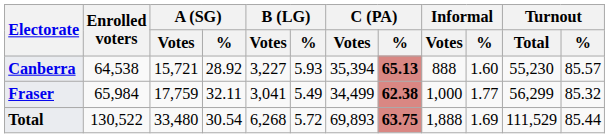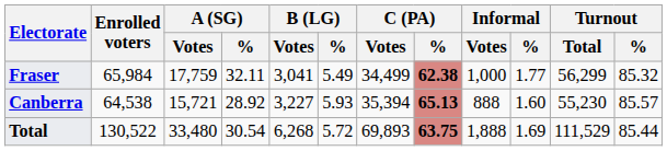 <table class="wikitable sortable">
 <tr>
 <th rowspan="2" style="text-align:center;"><a href='#'>Electorate</a></th>
 <th rowspan="2" style="text-align:center;">Enrolled<br>voters</th>
 <th colspan="2" align="center">A (SG)</th>
 <th colspan="2" align="center">B (LG)</th>
 <th colspan="2" align="center">C (PA)</th>
 <th colspan="2" align="center">Informal</th>
 <th colspan="2" align="center">Turnout</th>
 </tr>
 <tr>
 <th align="center">Votes</th>
 <th align="center">%</th>
 <th align="center">Votes</th>
 <th align="center">%</th>
 <th align="center">Votes</th>
 <th align="center">%</th>
 <th align="center">Votes</th>
 <th align="center">%</th>
 <th align="center">Total</th>
 <th align="center">%</th>
 </tr>
 <tr>
+<td align="left"; style=background:#EAECF0><strong><a href='#'>Fraser</a></strong></td>
+<td style="text-align:center;">65,984</td>
+<td style="text-align:center;">17,759</td>
+<td align="center">32.11</td>
+<td style="text-align:center;">3,041</td>
+<td align="center">5.49</td>
+<td style="text-align:center;">34,499</td>
+<td style=background:#D98783><strong>62.38</strong></td>
+<td style="text-align:center;">1,000</td>
+<td align="center">1.77</td>
+<td style="text-align:center;">56,299</td>
+<td align="center">85.32</td>
+</tr>
+<tr>
 <td align="left"; style=background:#EAECF0><strong><a href='#'>Canberra</a></strong></td>
 <td style="text-align:center;">64,538</td>
 <td style="text-align:center;">15,721</td>
 <td align="center">28.92</td>
 <td style="text-align:center;">3,227</td>
 <td align="center">5.93</td>
 <td style="text-align:center;">35,394</td>
 <td style=background:#D98783><strong>65.13</strong></td>
 <td style="text-align:center;">888</td>
 <td align="center">1.60</td>
 <td style="text-align:center;">55,230</td>
 <td align="center">85.57</td>
-</tr>
-<tr>
-<td align="left"; style=background:#EAECF0><strong><a href='#'>Fraser</a></strong></td>
-<td style="text-align:center;">65,984</td>
-<td style="text-align:center;">17,759</td>
-<td align="center">32.11</td>
-<td style="text-align:center;">3,041</td>
-<td align="center">5.49</td>
-<td style="text-align:center;">34,499</td>
-<td style=background:#D98783><strong>62.38</strong></td>
-<td style="text-align:center;">1,000</td>
-<td align="center">1.77</td>
-<td style="text-align:center;">56,299</td>
-<td align="center">85.32</td>
 </tr>
 <tr>
 <td align="left"; style=background:#EAECF0><strong>Total</strong></td>
 <td style="text-align:center;">130,522</td>
 <td style="text-align:center;">33,480</td>
 <td>30.54</td>
 <td style="text-align:center;">6,268</td>
 <td align="center">5.72</td>
 <td style="text-align:center;">69,893</td>
 <td style=background:#D98783><strong>63.75</strong></td>
 <td style="text-align:center;">1,888</td>
 <td align="center">1.69</td>
 <td style="text-align:center;">111,529</td>
 <td align="center">85.44</td>
 </tr>
 </table>
